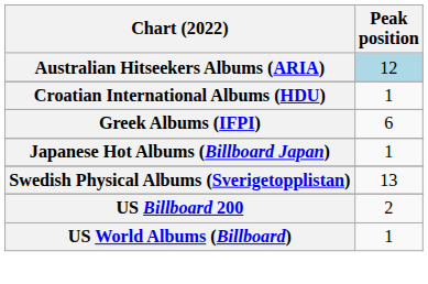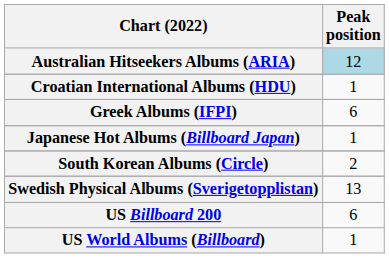 <table class="wikitable sortable plainrowheaders" style="text-align:center">
 <tr>
 <th scope="col">Chart (2022)</th>
 <th scope="col">Peak<br>position</th>
 </tr>
 <tr>
 <th scope="row">Australian Hitseekers Albums (<a href='#'>ARIA</a>)</th>
 <td style="background: lightblue;">12</td>
 </tr>
 <tr>
 </tr>
 <tr>
 </tr>
 <tr>
 </tr>
 <tr>
 <th scope="row">Croatian International Albums (<a href='#'>HDU</a>)</th>
 <td>1</td>
 </tr>
 <tr>
 </tr>
 <tr>
 </tr>
 <tr>
 </tr>
 <tr>
 <th scope="row">Greek Albums (<a href='#'>IFPI</a>)</th>
 <td>6</td>
 </tr>
 <tr>
 </tr>
 <tr>
 </tr>
 <tr>
 <th scope="row">Japanese Hot Albums (<em><a href='#'>Billboard Japan</a></em>)</th>
 <td>1</td>
 </tr>
 <tr>
 </tr>
 <tr>
+<th scope="row">South Korean Albums (<a href='#'>Circle</a>)</th>
+<td>2</td>
+</tr>
+<tr>
 </tr>
 <tr>
 <th scope="row">Swedish Physical Albums (<a href='#'>Sverigetopplistan</a>)</th>
 <td>13</td>
 </tr>
 <tr>
 </tr>
 <tr>
 <th scope="row">US <a href='#'><em>Billboard</em> 200</a></th>
-<td>2</td>
+<td>6</td>
 </tr>
 <tr>
 <th scope="row">US <a href='#'>World Albums</a> (<em><a href='#'>Billboard</a></em>)</th>
 <td>1</td>
 </tr>
 </table>
